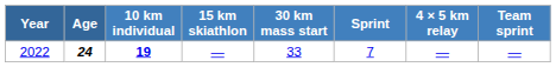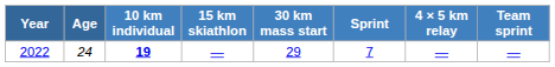 <table class="wikitable" style="font-size:95%; text-align:center; border:grey solid 1px; border-collapse:collapse; background:#ffffff;">
 <tr>
 <th style="background-color:#369; color:white; width:60px;"> Year </th>
 <th style="background-color:#369; color:white; width:40px;"> Age </th>
 <th style="background-color:#4180be; color:white; width:75px;"> 10 km <br> individual </th>
 <th style="background-color:#4180be; color:white; width:75px;"> 15 km <br> skiathlon </th>
 <th style="background-color:#4180be; color:white; width:75px;"> 30 km <br> mass start </th>
 <th style="background-color:#4180be; color:white; width:75px;"> Sprint </th>
 <th style="background-color:#4180be; color:white; width:75px;"> 4 × 5 km <br> relay </th>
 <th style="background-color:#4180be; color:white; width:75px;"> Team <br> sprint </th>
 </tr>
 <tr>
 <td><a href='#'>2022</a></td>
-<td><strong><em>24</em></strong></td>
+<td><em>24</em></td>
 <td><strong><a href='#'>19</a></strong></td>
 <td><a href='#'>—</a></td>
-<td><a href='#'>33</a></td>
+<td><a href='#'>29</a></td>
 <td><a href='#'>7</a></td>
 <td><a href='#'>—</a></td>
 <td><a href='#'>—</a></td>
 </tr>
 </table>
